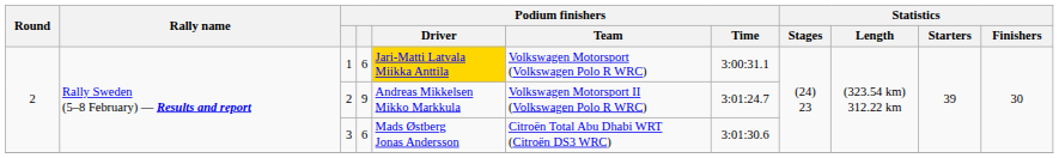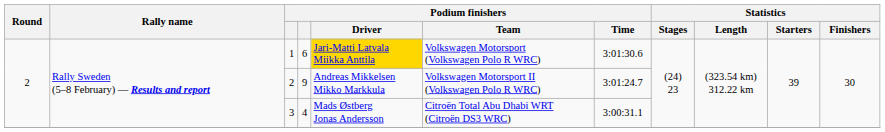 <table class="wikitable" width=90% style="font-size:85%;">
 <tr>
 <th rowspan=2>Round</th>
 <th style="width:22em" rowspan=2>Rally name</th>
 <th colspan=5>Podium finishers</th>
 <th colspan=4>Statistics</th>
 </tr>
 <tr>
 <th></th>
 <th></th>
 <th>Driver</th>
 <th>Team</th>
 <th>Time</th>
 <th>Stages</th>
 <th>Length</th>
 <th>Starters</th>
 <th>Finishers</th>
 </tr>
 <tr>
 <td rowspan=3 align=center>2</td>
 <td rowspan=3 nowrap> <a href='#'>Rally Sweden</a><br>(5–8 February) — <strong><em><a href='#'>Results and report</a></em></strong></td>
 <td align=center>1</td>
 <td align=center>6</td>
 <td nowrap style="background: gold;"> <a href='#'>Jari-Matti Latvala</a><br> <a href='#'>Miikka Anttila</a></td>
 <td nowrap> <a href='#'>Volkswagen Motorsport</a><br> (<a href='#'>Volkswagen Polo R WRC</a>)</td>
-<td align=center>3:00:31.1</td>
+<td align=center>3:01:30.6</td>
 <td rowspan=3 align=center>(24)<br>23</td>
 <td rowspan=3 align=center>(323.54 km)<br>312.22 km</td>
 <td rowspan=3 align=center>39</td>
 <td rowspan=3 align=center>30</td>
 </tr>
 <tr>
 <td align=center>2</td>
 <td align=center>9</td>
 <td nowrap> <a href='#'>Andreas Mikkelsen</a><br> <a href='#'>Mikko Markkula</a></td>
 <td nowrap> <a href='#'>Volkswagen Motorsport II</a><br> (<a href='#'>Volkswagen Polo R WRC</a>)</td>
 <td align=center>3:01:24.7</td>
 </tr>
 <tr>
 <td align=center>3</td>
-<td align=center>6</td>
+<td align=center>4</td>
 <td nowrap> <a href='#'>Mads Østberg</a><br> <a href='#'>Jonas Andersson</a></td>
 <td nowrap> <a href='#'>Citroën Total Abu Dhabi WRT</a><br> (<a href='#'>Citroën DS3 WRC</a>)</td>
-<td align=center>3:01:30.6</td>
+<td align=center>3:00:31.1</td>
 </tr>
 <tr>
 </tr>
 </table>
